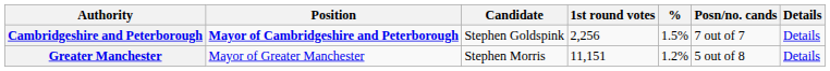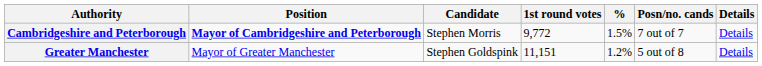 <table class="wikitable">
 <tr>
 <th>Authority</th>
 <th>Position</th>
 <th>Candidate</th>
 <th>1st round votes</th>
 <th>%</th>
 <th>Posn/no. cands</th>
 <th>Details</th>
 </tr>
 <tr>
 <th><a href='#'>Cambridgeshire and Peterborough</a></th>
 <td><strong><a href='#'>Mayor of Cambridgeshire and Peterborough</a></strong></td>
-<td>Stephen Goldspink</td>
-<td>2,256</td>
+<td>Stephen Morris</td>
+<td>9,772</td>
 <td>1.5%</td>
 <td>7 out of 7</td>
 <td><a href='#'>Details</a></td>
 </tr>
 <tr>
 <th><a href='#'>Greater Manchester</a></th>
 <td><a href='#'>Mayor of Greater Manchester</a></td>
-<td>Stephen Morris</td>
+<td>Stephen Goldspink</td>
 <td>11,151</td>
 <td>1.2%</td>
 <td>5 out of 8</td>
 <td><a href='#'>Details</a></td>
 </tr>
 </table>
